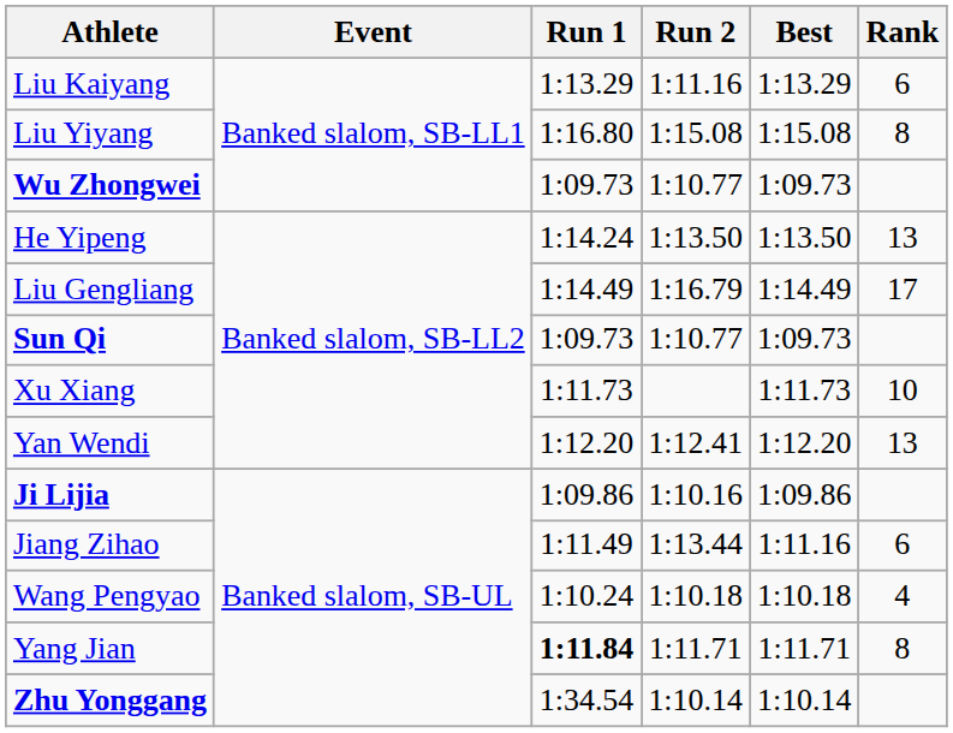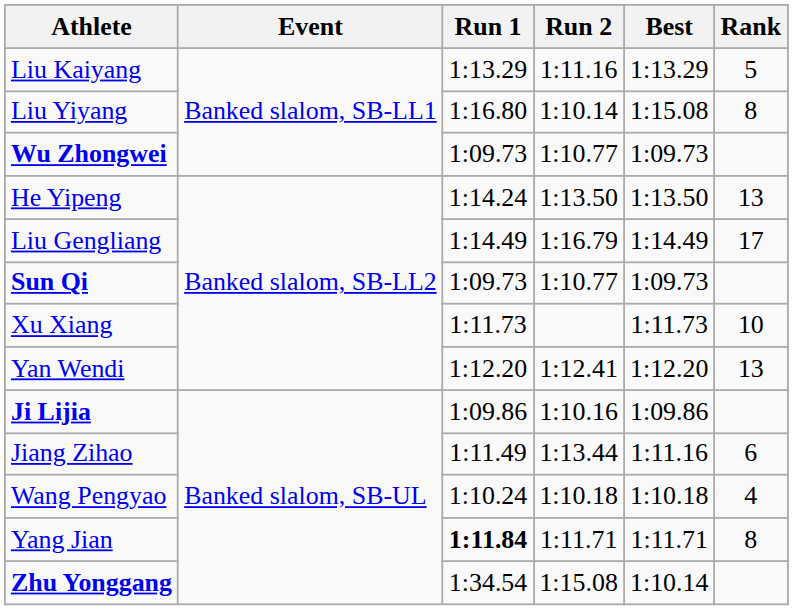 <table class=wikitable style=font-size:90%;text-align:center>
 <tr>
 <th>Athlete</th>
 <th>Event</th>
 <th>Run 1</th>
 <th>Run 2</th>
 <th>Best</th>
 <th>Rank</th>
 </tr>
 <tr>
 <td align=left><a href='#'>Liu Kaiyang</a></td>
 <td align=left rowspan=3><a href='#'>Banked slalom, SB-LL1</a></td>
 <td>1:13.29</td>
 <td>1:11.16</td>
 <td>1:13.29</td>
-<td>6</td>
+<td>5</td>
 </tr>
 <tr>
 <td align=left><a href='#'>Liu Yiyang</a></td>
 <td>1:16.80</td>
-<td>1:15.08</td>
+<td>1:10.14</td>
 <td>1:15.08</td>
 <td>8</td>
 </tr>
 <tr>
 <td align=left><strong><a href='#'>Wu Zhongwei</a></strong></td>
 <td>1:09.73</td>
 <td>1:10.77</td>
 <td>1:09.73</td>
 <td></td>
 </tr>
 <tr>
 <td align=left><a href='#'>He Yipeng</a></td>
 <td align=left rowspan=5><a href='#'>Banked slalom, SB-LL2</a></td>
 <td>1:14.24</td>
 <td>1:13.50</td>
 <td>1:13.50</td>
 <td>13</td>
 </tr>
 <tr>
 <td align=left><a href='#'>Liu Gengliang</a></td>
 <td>1:14.49</td>
 <td>1:16.79</td>
 <td>1:14.49</td>
 <td>17</td>
 </tr>
 <tr>
 <td align=left><strong><a href='#'>Sun Qi</a></strong></td>
 <td>1:09.73</td>
 <td>1:10.77</td>
 <td>1:09.73</td>
 <td></td>
 </tr>
 <tr>
 <td align=left><a href='#'>Xu Xiang</a></td>
 <td>1:11.73</td>
 <td></td>
 <td>1:11.73</td>
 <td>10</td>
 </tr>
 <tr>
 <td align=left><a href='#'>Yan Wendi</a></td>
 <td>1:12.20</td>
 <td>1:12.41</td>
 <td>1:12.20</td>
 <td>13</td>
 </tr>
 <tr>
 <td align=left><strong><a href='#'>Ji Lijia</a></strong></td>
 <td align=left rowspan=5><a href='#'>Banked slalom, SB-UL</a></td>
 <td>1:09.86</td>
 <td>1:10.16</td>
 <td>1:09.86</td>
 <td></td>
 </tr>
 <tr>
 <td align=left><a href='#'>Jiang Zihao</a></td>
 <td>1:11.49</td>
 <td>1:13.44</td>
 <td>1:11.16</td>
 <td>6</td>
 </tr>
 <tr>
 <td align=left><a href='#'>Wang Pengyao</a></td>
 <td>1:10.24</td>
 <td>1:10.18</td>
 <td>1:10.18</td>
 <td>4</td>
 </tr>
 <tr>
 <td align=left><a href='#'>Yang Jian</a></td>
 <td><strong>1:11.84</strong></td>
 <td>1:11.71</td>
 <td>1:11.71</td>
 <td>8</td>
 </tr>
 <tr>
 <td align=left><strong><a href='#'>Zhu Yonggang</a></strong></td>
 <td>1:34.54</td>
-<td>1:10.14</td>
+<td>1:15.08</td>
 <td>1:10.14</td>
 <td></td>
 </tr>
 </table>
